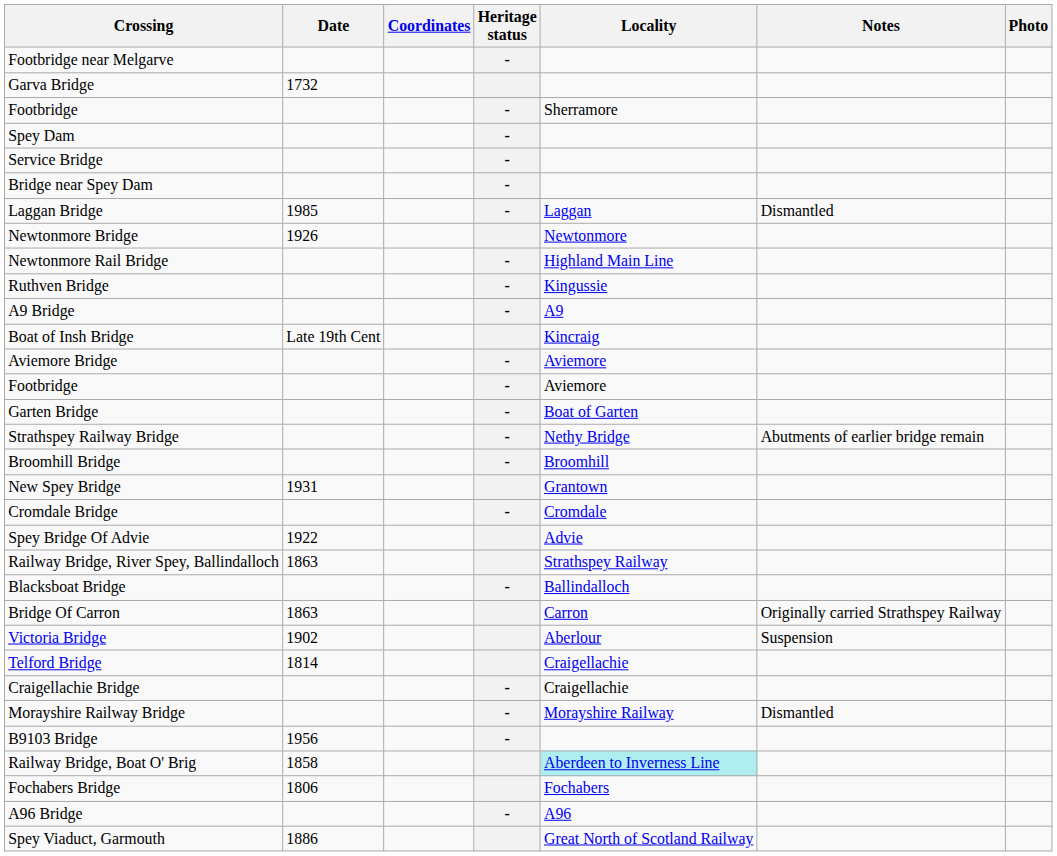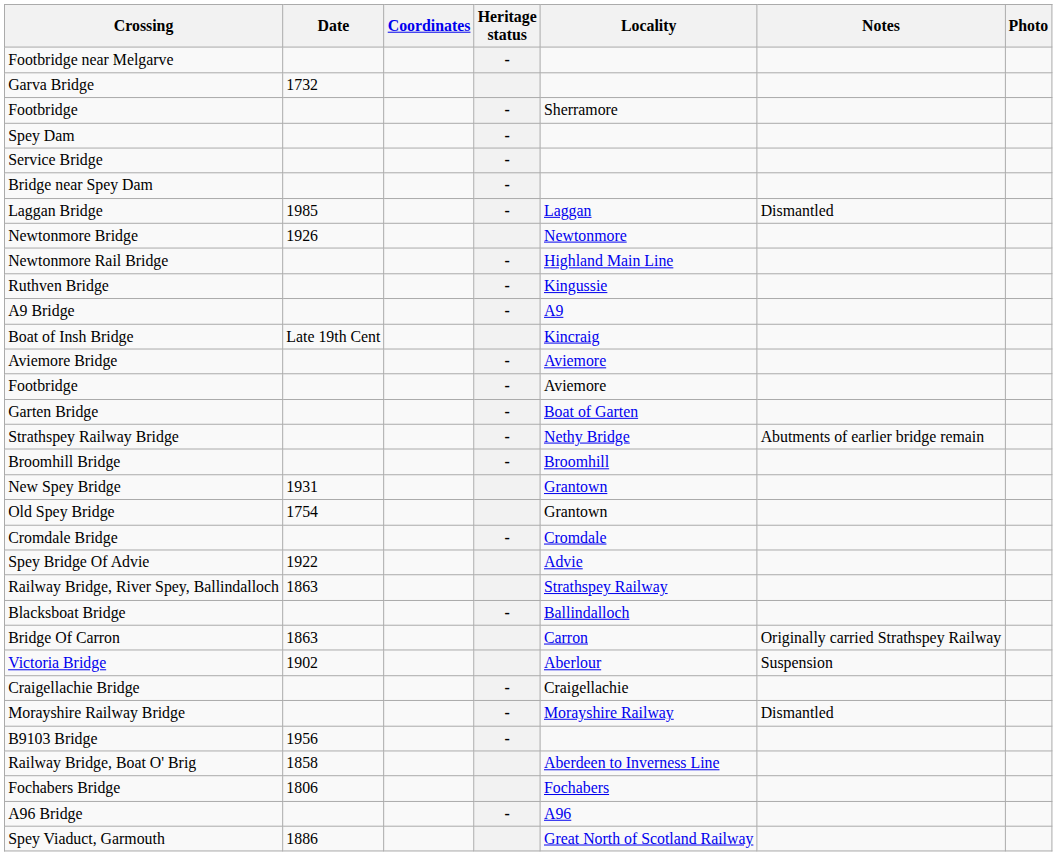 <table class="wikitable">
 <tr>
 <th>Crossing</th>
 <th>Date</th>
 <th><a href='#'>Coordinates</a></th>
 <th>Heritage<br>status</th>
 <th>Locality</th>
 <th>Notes</th>
 <th>Photo</th>
 </tr>
 <tr>
 <td>Footbridge near Melgarve</td>
 <td></td>
 <td></td>
 <th>-</th>
 <td></td>
 <td></td>
 <td></td>
 </tr>
 <tr>
 <td>Garva Bridge</td>
 <td>1732</td>
 <td></td>
 <th></th>
 <td></td>
 <td></td>
 <td></td>
 </tr>
 <tr>
 <td>Footbridge</td>
 <td></td>
 <td></td>
 <th>-</th>
 <td>Sherramore</td>
 <td></td>
 <td></td>
 </tr>
 <tr>
 <td>Spey Dam</td>
 <td></td>
 <td></td>
 <th>-</th>
 <td></td>
 <td></td>
 <td></td>
 </tr>
 <tr>
 <td>Service Bridge</td>
 <td></td>
 <td></td>
 <th>-</th>
 <td></td>
 <td></td>
 <td></td>
 </tr>
 <tr>
 <td>Bridge near Spey Dam</td>
 <td></td>
 <td></td>
 <th>-</th>
 <td></td>
 <td></td>
 <td></td>
 </tr>
 <tr>
 <td>Laggan Bridge</td>
 <td>1985</td>
 <td></td>
 <th>-</th>
 <td><a href='#'>Laggan</a></td>
 <td>Dismantled</td>
 <td></td>
 </tr>
 <tr>
 <td>Newtonmore Bridge</td>
 <td>1926</td>
 <td></td>
 <th></th>
 <td><a href='#'>Newtonmore</a></td>
 <td></td>
 <td></td>
 </tr>
 <tr>
 <td>Newtonmore Rail Bridge</td>
 <td></td>
 <td></td>
 <th>-</th>
 <td><a href='#'>Highland Main Line</a></td>
 <td></td>
 <td></td>
 </tr>
 <tr>
 <td>Ruthven Bridge</td>
 <td></td>
 <td></td>
 <th>-</th>
 <td><a href='#'>Kingussie</a></td>
 <td></td>
 <td></td>
 </tr>
 <tr>
 <td>A9 Bridge</td>
 <td></td>
 <td></td>
 <th>-</th>
 <td><a href='#'>A9</a></td>
 <td></td>
 <td></td>
 </tr>
 <tr>
 <td>Boat of Insh Bridge</td>
 <td>Late 19th Cent</td>
 <td></td>
 <th></th>
 <td><a href='#'>Kincraig</a></td>
 <td></td>
 <td></td>
 </tr>
 <tr>
 <td>Aviemore Bridge</td>
 <td></td>
 <td></td>
 <th>-</th>
 <td><a href='#'>Aviemore</a></td>
 <td></td>
 <td></td>
 </tr>
 <tr>
 <td>Footbridge</td>
 <td></td>
 <td></td>
 <th>-</th>
 <td>Aviemore</td>
 <td></td>
 <td></td>
 </tr>
 <tr>
 <td>Garten Bridge</td>
 <td></td>
 <td></td>
 <th>-</th>
 <td><a href='#'>Boat of Garten</a></td>
 <td></td>
 <td></td>
 </tr>
 <tr>
 <td>Strathspey Railway Bridge</td>
 <td></td>
 <td></td>
 <th>-</th>
 <td><a href='#'>Nethy Bridge</a></td>
 <td>Abutments of earlier bridge remain</td>
 <td></td>
 </tr>
 <tr>
 <td>Broomhill Bridge</td>
 <td></td>
 <td></td>
 <th>-</th>
 <td><a href='#'>Broomhill</a></td>
 <td></td>
 <td></td>
 </tr>
 <tr>
 <td>New Spey Bridge</td>
 <td>1931</td>
 <td></td>
 <th></th>
 <td><a href='#'>Grantown</a></td>
 <td></td>
 <td></td>
 </tr>
 <tr>
+<td>Old Spey Bridge</td>
+<td>1754</td>
+<td></td>
+<th></th>
+<td>Grantown</td>
+<td></td>
+<td></td>
+</tr>
+<tr>
 <td>Cromdale Bridge</td>
 <td></td>
 <td></td>
 <th>-</th>
 <td><a href='#'>Cromdale</a></td>
 <td></td>
 <td></td>
 </tr>
 <tr>
 <td>Spey Bridge Of Advie</td>
 <td>1922</td>
 <td></td>
 <th></th>
 <td><a href='#'>Advie</a></td>
 <td></td>
 <td></td>
 </tr>
 <tr>
 <td>Railway Bridge, River Spey, Ballindalloch</td>
 <td>1863</td>
 <td></td>
 <th></th>
 <td><a href='#'>Strathspey Railway</a></td>
 <td></td>
 <td></td>
 </tr>
 <tr>
 <td>Blacksboat Bridge</td>
 <td></td>
 <td></td>
 <th>-</th>
 <td><a href='#'>Ballindalloch</a></td>
 <td></td>
 <td></td>
 </tr>
 <tr>
 <td>Bridge Of Carron</td>
 <td>1863</td>
 <td></td>
 <th></th>
 <td><a href='#'>Carron</a></td>
 <td>Originally carried Strathspey Railway</td>
 <td></td>
 </tr>
 <tr>
 <td><a href='#'>Victoria Bridge</a></td>
 <td>1902</td>
 <td></td>
 <th></th>
 <td><a href='#'>Aberlour</a></td>
 <td>Suspension</td>
 <td></td>
 </tr>
 <tr>
-<td><a href='#'>Telford Bridge</a></td>
-<td>1814</td>
-<td></td>
-<th></th>
-<td><a href='#'>Craigellachie</a></td>
-<td></td>
-<td></td>
-</tr>
-<tr>
 <td>Craigellachie Bridge</td>
 <td></td>
 <td></td>
 <th>-</th>
 <td>Craigellachie</td>
 <td></td>
 <td></td>
 </tr>
 <tr>
 <td>Morayshire Railway Bridge</td>
 <td></td>
 <td></td>
 <th>-</th>
 <td><a href='#'>Morayshire Railway</a></td>
 <td>Dismantled</td>
 <td></td>
 </tr>
 <tr>
 <td>B9103 Bridge</td>
 <td>1956</td>
 <td></td>
 <th>-</th>
 <td></td>
 <td></td>
 <td></td>
 </tr>
 <tr>
 <td>Railway Bridge, Boat O' Brig</td>
 <td>1858</td>
 <td></td>
 <th></th>
-<td style="background: paleturquoise;"><a href='#'>Aberdeen to Inverness Line</a></td>
+<td><a href='#'>Aberdeen to Inverness Line</a></td>
 <td></td>
 <td></td>
 </tr>
 <tr>
 <td>Fochabers Bridge</td>
 <td>1806</td>
 <td></td>
 <th></th>
 <td><a href='#'>Fochabers</a></td>
 <td></td>
 <td></td>
 </tr>
 <tr>
 <td>A96 Bridge</td>
 <td></td>
 <td></td>
 <th>-</th>
 <td><a href='#'>A96</a></td>
 <td></td>
 <td></td>
 </tr>
 <tr>
 <td>Spey Viaduct, Garmouth</td>
 <td>1886</td>
 <td></td>
 <th></th>
 <td><a href='#'>Great North of Scotland Railway</a></td>
 <td></td>
 <td></td>
 </tr>
 </table>
